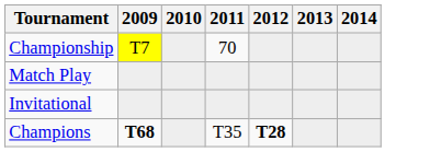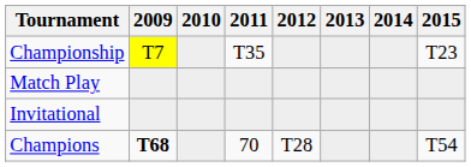 <table class="wikitable" style="text-align:center;">
 <tr>
 <th>Tournament</th>
 <th>2009</th>
 <th>2010</th>
 <th>2011</th>
 <th>2012</th>
 <th>2013</th>
 <th>2014</th>
+<th>2015</th>
 </tr>
 <tr>
 <td align="left"><a href='#'>Championship</a></td>
 <td style="background:yellow;">T7</td>
 <td style="background:#eeeeee;"></td>
-<td>70</td>
+<td>T35</td>
 <td style="background:#eeeeee;"></td>
 <td style="background:#eeeeee;"></td>
 <td style="background:#eeeeee;"></td>
+<td>T23</td>
 </tr>
 <tr>
 <td align="left"><a href='#'>Match Play</a></td>
+<td style="background:#eeeeee;"></td>
 <td style="background:#eeeeee;"></td>
 <td style="background:#eeeeee;"></td>
 <td style="background:#eeeeee;"></td>
 <td style="background:#eeeeee;"></td>
 <td style="background:#eeeeee;"></td>
 <td style="background:#eeeeee;"></td>
 </tr>
 <tr>
 <td align="left"><a href='#'>Invitational</a></td>
 <td style="background:#eeeeee;"></td>
 <td style="background:#eeeeee;"></td>
 <td style="background:#eeeeee;"></td>
 <td style="background:#eeeeee;"></td>
 <td style="background:#eeeeee;"></td>
 <td style="background:#eeeeee;"></td>
+<td style="background:#eeeeee;"></td>
 </tr>
 <tr>
 <td align="left"><a href='#'>Champions</a></td>
 <td><strong>T68</strong></td>
 <td style="background:#eeeeee;"></td>
-<td>T35</td>
-<td><strong>T28</strong></td>
+<td>70</td>
+<td>T28</td>
 <td style="background:#eeeeee;"></td>
 <td style="background:#eeeeee;"></td>
+<td>T54</td>
 </tr>
 </table>
